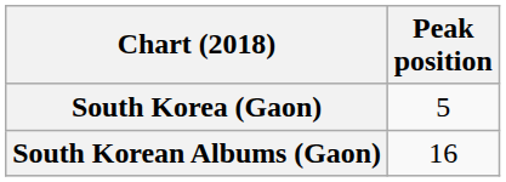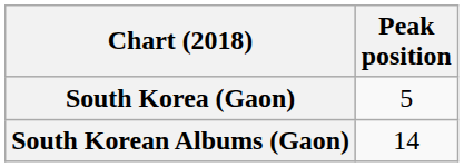 <table class="wikitable plainrowheaders" style="text-align:center">
 <tr>
 <th scope="col">Chart (2018)</th>
 <th scope="col">Peak<br>position</th>
 </tr>
 <tr>
 <th scope="row">South Korea (Gaon)</th>
 <td>5</td>
 </tr>
 <tr>
 <th scope="row">South Korean Albums (Gaon)</th>
-<td>16</td>
+<td>14</td>
 </tr>
 </table>
